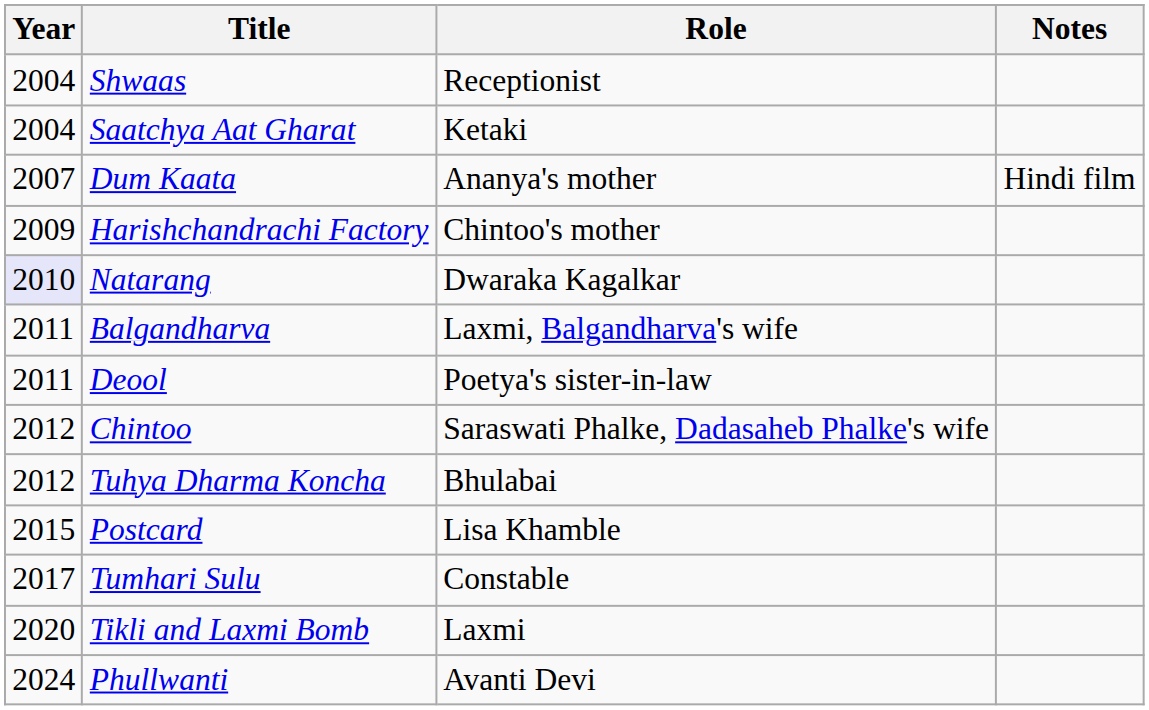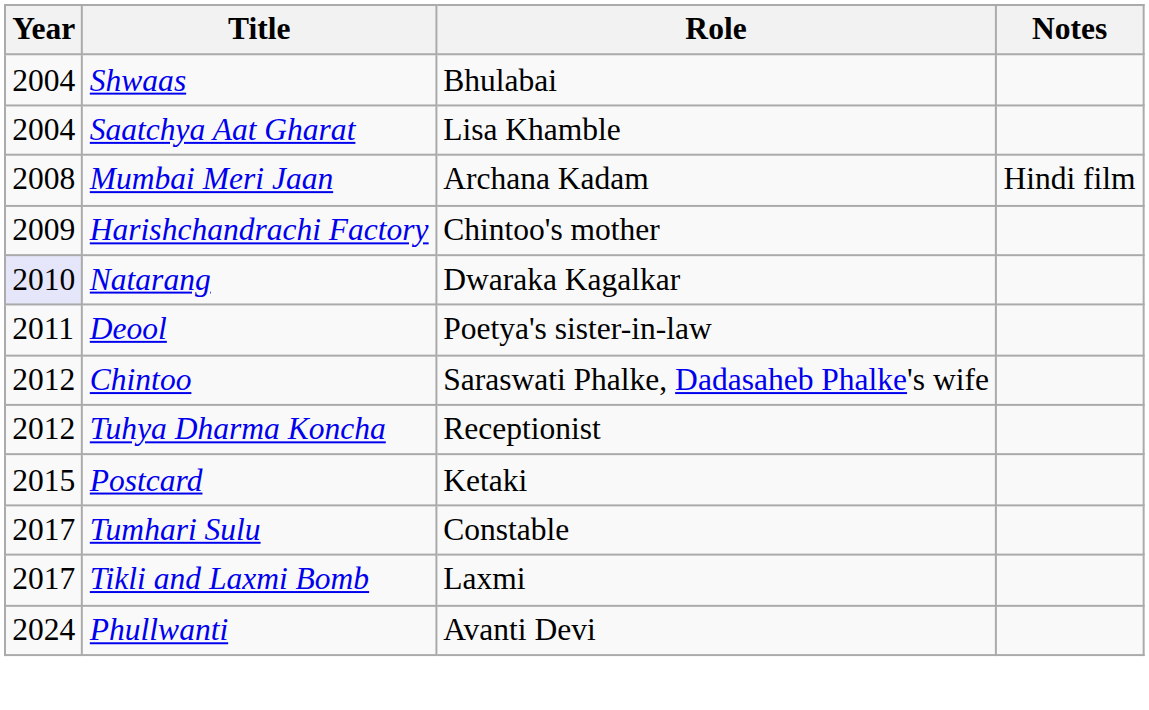 <table class="wikitable sortable">
 <tr>
 <th>Year</th>
 <th>Title</th>
 <th>Role</th>
 <th>Notes</th>
 </tr>
 <tr>
 <td>2004</td>
 <td><em><a href='#'>Shwaas</a></em></td>
-<td>Receptionist</td>
+<td>Bhulabai</td>
 <td></td>
 </tr>
 <tr>
 <td>2004</td>
 <td><em><a href='#'>Saatchya Aat Gharat</a></em></td>
-<td>Ketaki</td>
+<td>Lisa Khamble</td>
 <td></td>
 </tr>
 <tr>
-<td>2007</td>
-<td><em><a href='#'>Dum Kaata</a></em></td>
-<td>Ananya's mother</td>
+<td>2008</td>
+<td><em><a href='#'>Mumbai Meri Jaan</a></em></td>
+<td>Archana Kadam</td>
 <td>Hindi film</td>
 </tr>
 <tr>
 <td>2009</td>
 <td><em><a href='#'>Harishchandrachi Factory</a></em></td>
 <td>Chintoo's mother</td>
 <td></td>
 </tr>
 <tr>
 <td style="background: lavender;">2010</td>
 <td><em><a href='#'>Natarang</a></em></td>
 <td>Dwaraka Kagalkar</td>
-<td></td>
-</tr>
-<tr>
-<td>2011</td>
-<td><em><a href='#'>Balgandharva</a></em></td>
-<td>Laxmi, <a href='#'>Balgandharva</a>'s wife</td>
 <td></td>
 </tr>
 <tr>
 <td>2011</td>
 <td><em><a href='#'>Deool</a></em></td>
 <td>Poetya's sister-in-law</td>
 <td></td>
 </tr>
 <tr>
 <td>2012</td>
 <td><em><a href='#'>Chintoo</a></em></td>
 <td>Saraswati Phalke, <a href='#'>Dadasaheb Phalke</a>'s wife</td>
 <td></td>
 </tr>
 <tr>
 <td>2012</td>
 <td><em><a href='#'>Tuhya Dharma Koncha</a></em></td>
-<td>Bhulabai</td>
+<td>Receptionist</td>
 <td></td>
 </tr>
 <tr>
 <td>2015</td>
 <td><em><a href='#'>Postcard</a></em></td>
-<td>Lisa Khamble</td>
+<td>Ketaki</td>
 <td></td>
 </tr>
 <tr>
 <td>2017</td>
 <td><em><a href='#'>Tumhari Sulu</a></em></td>
 <td>Constable</td>
 <td></td>
 </tr>
 <tr>
-<td>2020</td>
+<td>2017</td>
 <td><em><a href='#'>Tikli and Laxmi Bomb</a></em></td>
 <td>Laxmi</td>
 <td></td>
 </tr>
 <tr>
 <td>2024</td>
 <td><em><a href='#'>Phullwanti</a></em></td>
 <td>Avanti Devi</td>
 <td></td>
 </tr>
 </table>
